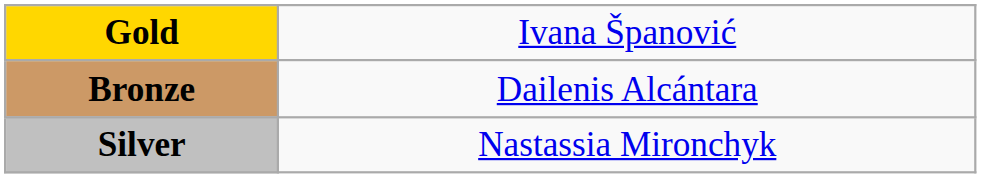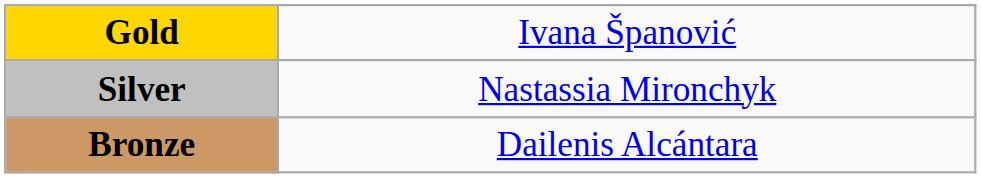 <table class="wikitable" style="text-align:center; " width="35%">
 <tr>
 <td bgcolor="gold"><strong>Gold</strong></td>
 <td><a href='#'>Ivana Španović</a><br>  <small><em></em></small></td>
 </tr>
 <tr>
+<td bgcolor="silver"><strong>Silver</strong></td>
+<td><a href='#'>Nastassia Mironchyk</a><br>  <small><em></em></small></td>
+</tr>
+<tr>
 <td bgcolor="CC9966"><strong>Bronze</strong></td>
 <td><a href='#'>Dailenis Alcántara</a><br>  <small><em></em></small></td>
 </tr>
-<tr>
-<td bgcolor="silver"><strong>Silver</strong></td>
-<td><a href='#'>Nastassia Mironchyk</a><br>  <small><em></em></small></td>
-</tr>
 </table>
